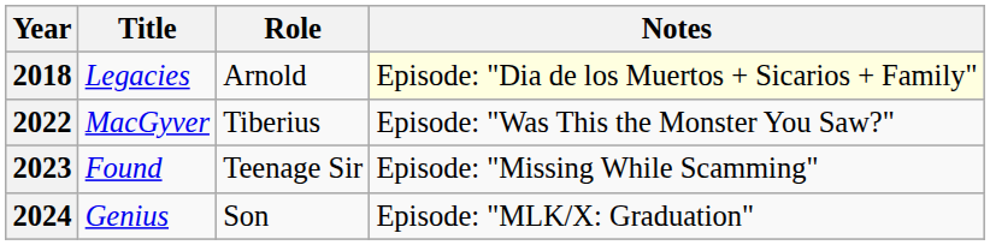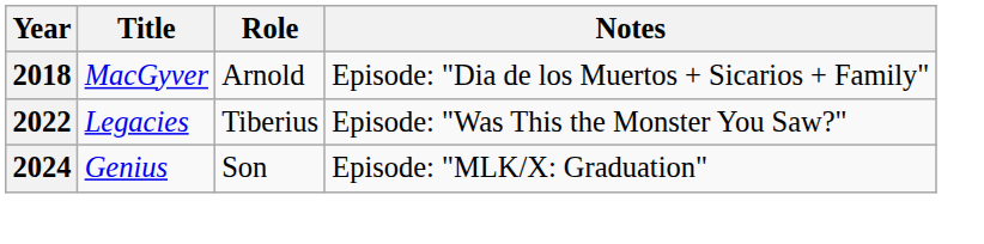 <table class="wikitable sortable plainrowheaders">
 <tr>
 <th scope="col">Year</th>
 <th scope="col">Title</th>
 <th scope="col">Role</th>
 <th scope="col">Notes</th>
 </tr>
 <tr>
 <th scope="row">2018</th>
-<td><em><a href='#'>Legacies</a></em></td>
+<td><em><a href='#'>MacGyver</a></em></td>
 <td>Arnold</td>
-<td style="background: lightyellow;">Episode: "Dia de los Muertos + Sicarios + Family"</td>
+<td>Episode: "Dia de los Muertos + Sicarios + Family"</td>
 </tr>
 <tr>
 <th scope="row">2022</th>
-<td><em><a href='#'>MacGyver</a></em></td>
+<td><em><a href='#'>Legacies</a></em></td>
 <td>Tiberius</td>
 <td>Episode: "Was This the Monster You Saw?"</td>
-</tr>
-<tr>
-<th scope="row">2023</th>
-<td><em><a href='#'>Found</a></em></td>
-<td>Teenage Sir</td>
-<td>Episode: "Missing While Scamming"</td>
 </tr>
 <tr>
 <th scope="row">2024</th>
 <td><em><a href='#'>Genius</a></em></td>
 <td>Son</td>
 <td>Episode: "MLK/X: Graduation"</td>
 </tr>
 </table>
